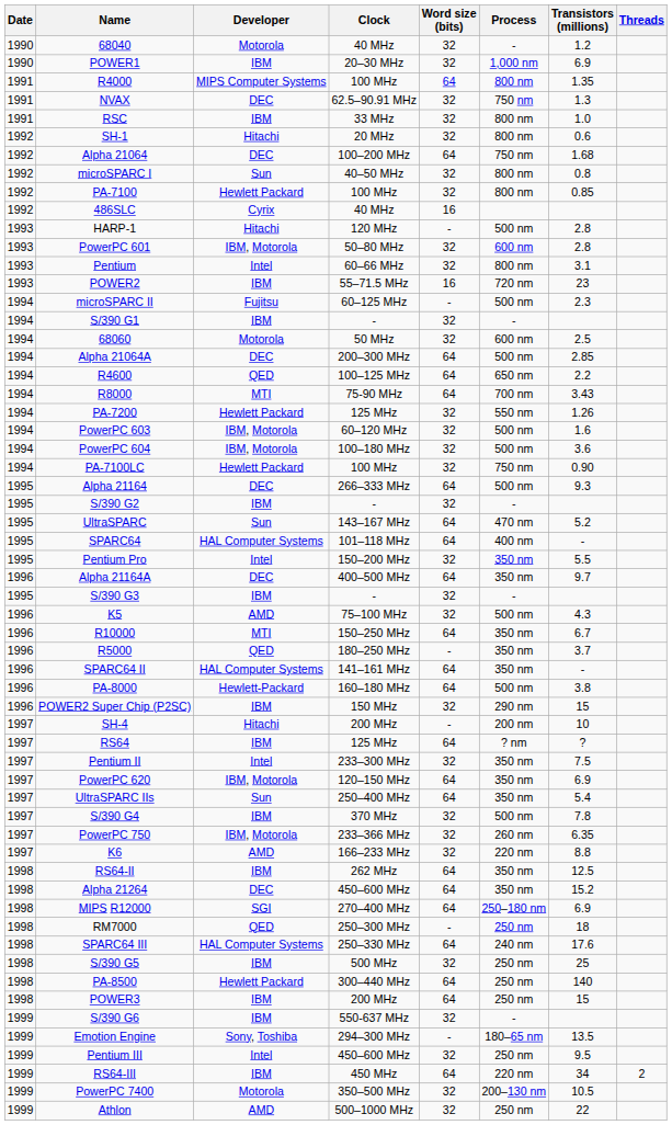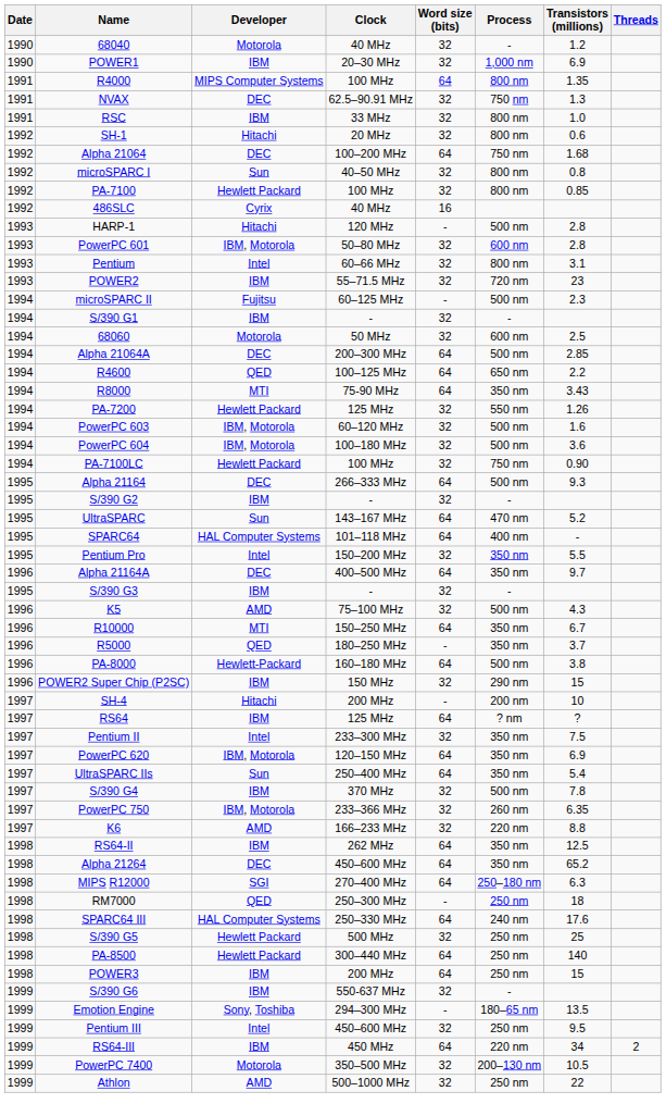 <table class="wikitable sortable" style="text-align:center">
 <tr>
 <th>Date</th>
 <th>Name</th>
 <th>Developer</th>
 <th data-sort-type="number">Clock</th>
 <th data-sort-type="number">Word size<br>(bits)</th>
 <th data-sort-type="number">Process</th>
 <th data-sort-type="number">Transistors<br>(millions)</th>
 <th data-sort-type="number"><a href='#'>Threads</a></th>
 </tr>
 <tr>
 <td>1990</td>
 <td><a href='#'>68040</a></td>
 <td><a href='#'>Motorola</a></td>
 <td>40 MHz</td>
 <td>32</td>
 <td>-</td>
 <td>1.2</td>
 <td></td>
 </tr>
 <tr>
 <td>1990</td>
 <td><a href='#'>POWER1</a></td>
 <td><a href='#'>IBM</a></td>
 <td>20–30 MHz</td>
 <td>32</td>
 <td><a href='#'>1,000 nm</a></td>
 <td>6.9</td>
 <td></td>
 </tr>
 <tr>
 <td>1991</td>
 <td><a href='#'>R4000</a></td>
 <td><a href='#'>MIPS Computer Systems</a></td>
 <td>100 MHz</td>
 <td><a href='#'>64</a></td>
 <td><a href='#'>800 nm</a></td>
 <td>1.35</td>
 <td></td>
 </tr>
 <tr>
 <td>1991</td>
 <td><a href='#'>NVAX</a></td>
 <td><a href='#'>DEC</a></td>
 <td>62.5–90.91 MHz</td>
 <td>32</td>
 <td>750 <a href='#'>nm</a></td>
 <td>1.3</td>
 <td></td>
 </tr>
 <tr>
 <td>1991</td>
 <td><a href='#'>RSC</a></td>
 <td><a href='#'>IBM</a></td>
 <td>33 MHz</td>
 <td>32</td>
 <td>800 nm</td>
 <td>1.0</td>
 <td></td>
 </tr>
 <tr>
 <td>1992</td>
 <td><a href='#'>SH-1</a></td>
 <td><a href='#'>Hitachi</a></td>
 <td>20 MHz</td>
 <td>32</td>
 <td>800 nm</td>
 <td>0.6</td>
 <td></td>
 </tr>
 <tr>
 <td>1992</td>
 <td><a href='#'>Alpha 21064</a></td>
 <td><a href='#'>DEC</a></td>
 <td>100–200 MHz</td>
 <td>64</td>
 <td>750 nm</td>
 <td>1.68</td>
 <td></td>
 </tr>
 <tr>
 <td>1992</td>
 <td><a href='#'>microSPARC I</a></td>
 <td><a href='#'>Sun</a></td>
 <td>40–50 MHz</td>
 <td>32</td>
 <td>800 nm</td>
 <td>0.8</td>
 <td></td>
 </tr>
 <tr>
 <td>1992</td>
 <td><a href='#'>PA-7100</a></td>
 <td><a href='#'>Hewlett Packard</a></td>
 <td>100 MHz</td>
 <td>32</td>
 <td>800 nm</td>
 <td>0.85</td>
 <td></td>
 </tr>
 <tr>
 <td>1992</td>
 <td><a href='#'>486SLC</a></td>
 <td><a href='#'>Cyrix</a></td>
 <td>40 MHz</td>
 <td>16</td>
 <td></td>
 <td></td>
 <td></td>
 </tr>
 <tr>
 <td>1993</td>
 <td>HARP-1</td>
 <td><a href='#'>Hitachi</a></td>
 <td>120 MHz</td>
 <td>-</td>
 <td>500 nm</td>
 <td>2.8</td>
 <td></td>
 </tr>
 <tr>
 <td>1993</td>
 <td><a href='#'>PowerPC 601</a></td>
 <td><a href='#'>IBM</a>, <a href='#'>Motorola</a></td>
 <td>50–80 MHz</td>
 <td>32</td>
 <td><a href='#'>600 nm</a></td>
 <td>2.8</td>
 <td></td>
 </tr>
 <tr>
 <td>1993</td>
 <td><a href='#'>Pentium</a></td>
 <td><a href='#'>Intel</a></td>
 <td>60–66 MHz</td>
 <td>32</td>
 <td>800 nm</td>
 <td>3.1</td>
 <td></td>
 </tr>
 <tr>
 <td>1993</td>
 <td><a href='#'>POWER2</a></td>
 <td><a href='#'>IBM</a></td>
 <td>55–71.5 MHz</td>
-<td>16</td>
+<td>32</td>
 <td>720 nm</td>
 <td>23</td>
 <td></td>
 </tr>
 <tr>
 <td>1994</td>
 <td><a href='#'>microSPARC II</a></td>
 <td><a href='#'>Fujitsu</a></td>
 <td>60–125 MHz</td>
 <td>-</td>
 <td>500 nm</td>
 <td>2.3</td>
 <td></td>
 </tr>
 <tr>
 <td>1994</td>
 <td><a href='#'>S/390 G1</a></td>
 <td><a href='#'>IBM</a></td>
 <td>-</td>
 <td>32</td>
 <td>-</td>
 <td></td>
 <td></td>
 </tr>
 <tr>
 <td>1994</td>
 <td><a href='#'>68060</a></td>
 <td><a href='#'>Motorola</a></td>
 <td>50 MHz</td>
 <td>32</td>
 <td>600 nm</td>
 <td>2.5</td>
 <td></td>
 </tr>
 <tr>
 <td>1994</td>
 <td><a href='#'>Alpha 21064A</a></td>
 <td><a href='#'>DEC</a></td>
 <td>200–300 MHz</td>
 <td>64</td>
 <td>500 nm</td>
 <td>2.85</td>
 <td></td>
 </tr>
 <tr>
 <td>1994</td>
 <td><a href='#'>R4600</a></td>
 <td><a href='#'>QED</a></td>
 <td>100–125 MHz</td>
 <td>64</td>
 <td>650 nm</td>
 <td>2.2</td>
 <td></td>
 </tr>
 <tr>
 <td>1994</td>
 <td><a href='#'>R8000</a></td>
 <td><a href='#'>MTI</a></td>
 <td>75-90 MHz</td>
 <td>64</td>
-<td>700 nm</td>
+<td>350 nm</td>
 <td>3.43</td>
 <td></td>
 </tr>
 <tr>
 <td>1994</td>
 <td><a href='#'>PA-7200</a></td>
 <td><a href='#'>Hewlett Packard</a></td>
 <td>125 MHz</td>
 <td>32</td>
 <td>550 nm</td>
 <td>1.26</td>
 <td></td>
 </tr>
 <tr>
 <td>1994</td>
 <td><a href='#'>PowerPC 603</a></td>
 <td><a href='#'>IBM</a>, <a href='#'>Motorola</a></td>
 <td>60–120 MHz</td>
 <td>32</td>
 <td>500 nm</td>
 <td>1.6</td>
 <td></td>
 </tr>
 <tr>
 <td>1994</td>
 <td><a href='#'>PowerPC 604</a></td>
 <td><a href='#'>IBM</a>, <a href='#'>Motorola</a></td>
 <td>100–180 MHz</td>
 <td>32</td>
 <td>500 nm</td>
 <td>3.6</td>
 <td></td>
 </tr>
 <tr>
 <td>1994</td>
 <td><a href='#'>PA-7100LC</a></td>
 <td><a href='#'>Hewlett Packard</a></td>
 <td>100 MHz</td>
 <td>32</td>
 <td>750 nm</td>
 <td>0.90</td>
 <td></td>
 </tr>
 <tr>
 <td>1995</td>
 <td><a href='#'>Alpha 21164</a></td>
 <td><a href='#'>DEC</a></td>
 <td>266–333 MHz</td>
 <td>64</td>
 <td>500 nm</td>
 <td>9.3</td>
 <td></td>
 </tr>
 <tr>
 <td>1995</td>
 <td><a href='#'>S/390 G2</a></td>
 <td><a href='#'>IBM</a></td>
 <td>-</td>
 <td>32</td>
 <td>-</td>
 <td></td>
 <td></td>
 </tr>
 <tr>
 <td>1995</td>
 <td><a href='#'>UltraSPARC</a></td>
 <td><a href='#'>Sun</a></td>
 <td>143–167 MHz</td>
 <td>64</td>
 <td>470 nm</td>
 <td>5.2</td>
 <td></td>
 </tr>
 <tr>
 <td>1995</td>
 <td><a href='#'>SPARC64</a></td>
 <td><a href='#'>HAL Computer Systems</a></td>
 <td>101–118 MHz</td>
 <td>64</td>
 <td>400 nm</td>
 <td>-</td>
 <td></td>
 </tr>
 <tr>
 <td>1995</td>
 <td><a href='#'>Pentium Pro</a></td>
 <td><a href='#'>Intel</a></td>
 <td>150–200 MHz</td>
 <td>32</td>
 <td><a href='#'>350 nm</a></td>
 <td>5.5</td>
 <td></td>
 </tr>
 <tr>
 <td>1996</td>
 <td><a href='#'>Alpha 21164A</a></td>
 <td><a href='#'>DEC</a></td>
 <td>400–500 MHz</td>
 <td>64</td>
 <td>350 nm</td>
 <td>9.7</td>
 <td></td>
 </tr>
 <tr>
 <td>1995</td>
 <td><a href='#'>S/390 G3</a></td>
 <td><a href='#'>IBM</a></td>
 <td>-</td>
 <td>32</td>
 <td>-</td>
 <td></td>
 <td></td>
 </tr>
 <tr>
 <td>1996</td>
 <td><a href='#'>K5</a></td>
 <td><a href='#'>AMD</a></td>
 <td>75–100 MHz</td>
 <td>32</td>
 <td>500 nm</td>
 <td>4.3</td>
 <td></td>
 </tr>
 <tr>
 <td>1996</td>
 <td><a href='#'>R10000</a></td>
 <td><a href='#'>MTI</a></td>
 <td>150–250 MHz</td>
 <td>64</td>
 <td>350 nm</td>
 <td>6.7</td>
 <td></td>
 </tr>
 <tr>
 <td>1996</td>
 <td><a href='#'>R5000</a></td>
 <td><a href='#'>QED</a></td>
 <td>180–250 MHz</td>
 <td>-</td>
 <td>350 nm</td>
 <td>3.7</td>
 <td></td>
 </tr>
 <tr>
 <td>1996</td>
-<td><a href='#'>SPARC64 II</a></td>
-<td><a href='#'>HAL Computer Systems</a></td>
-<td>141–161 MHz</td>
-<td>64</td>
-<td>350 nm</td>
-<td>-</td>
-<td></td>
-</tr>
-<tr>
-<td>1996</td>
 <td><a href='#'>PA-8000</a></td>
 <td><a href='#'>Hewlett-Packard</a></td>
 <td>160–180 MHz</td>
 <td>64</td>
 <td>500 nm</td>
 <td>3.8</td>
 <td></td>
 </tr>
 <tr>
 <td>1996</td>
 <td><a href='#'>POWER2 Super Chip (P2SC)</a></td>
 <td><a href='#'>IBM</a></td>
 <td>150 MHz</td>
 <td>32</td>
 <td>290 nm</td>
 <td>15</td>
 <td></td>
 </tr>
 <tr>
 <td>1997</td>
 <td><a href='#'>SH-4</a></td>
 <td><a href='#'>Hitachi</a></td>
 <td>200 MHz</td>
 <td>-</td>
 <td>200 nm</td>
 <td>10</td>
 <td></td>
 </tr>
 <tr>
 <td>1997</td>
 <td><a href='#'>RS64</a></td>
 <td><a href='#'>IBM</a></td>
 <td>125 MHz</td>
 <td>64</td>
 <td>? nm</td>
 <td>?</td>
 <td></td>
 </tr>
 <tr>
 <td>1997</td>
 <td><a href='#'>Pentium II</a></td>
 <td><a href='#'>Intel</a></td>
 <td>233–300 MHz</td>
 <td>32</td>
 <td>350 nm</td>
 <td>7.5</td>
 <td></td>
 </tr>
 <tr>
 <td>1997</td>
 <td><a href='#'>PowerPC 620</a></td>
 <td><a href='#'>IBM</a>, <a href='#'>Motorola</a></td>
 <td>120–150 MHz</td>
 <td>64</td>
 <td>350 nm</td>
 <td>6.9</td>
 <td></td>
 </tr>
 <tr>
 <td>1997</td>
 <td><a href='#'>UltraSPARC IIs</a></td>
 <td><a href='#'>Sun</a></td>
 <td>250–400 MHz</td>
 <td>64</td>
 <td>350 nm</td>
 <td>5.4</td>
 <td></td>
 </tr>
 <tr>
 <td>1997</td>
 <td><a href='#'>S/390 G4</a></td>
 <td><a href='#'>IBM</a></td>
 <td>370 MHz</td>
 <td>32</td>
 <td>500 nm</td>
 <td>7.8</td>
 <td></td>
 </tr>
 <tr>
 <td>1997</td>
 <td><a href='#'>PowerPC 750</a></td>
 <td><a href='#'>IBM</a>, <a href='#'>Motorola</a></td>
 <td>233–366 MHz</td>
 <td>32</td>
 <td>260 nm</td>
 <td>6.35</td>
 <td></td>
 </tr>
 <tr>
 <td>1997</td>
 <td><a href='#'>K6</a></td>
 <td><a href='#'>AMD</a></td>
 <td>166–233 MHz</td>
 <td>32</td>
 <td>220 nm</td>
 <td>8.8</td>
 <td></td>
 </tr>
 <tr>
 <td>1998</td>
 <td><a href='#'>RS64-II</a></td>
 <td><a href='#'>IBM</a></td>
 <td>262 MHz</td>
 <td>64</td>
 <td>350 nm</td>
 <td>12.5</td>
 <td></td>
 </tr>
 <tr>
 <td>1998</td>
 <td><a href='#'>Alpha 21264</a></td>
 <td><a href='#'>DEC</a></td>
 <td>450–600 MHz</td>
 <td>64</td>
 <td>350 nm</td>
-<td>15.2</td>
+<td>65.2</td>
 <td></td>
 </tr>
 <tr>
 <td>1998</td>
 <td><a href='#'>MIPS</a> <a href='#'>R12000</a></td>
 <td><a href='#'>SGI</a></td>
 <td>270–400 MHz</td>
 <td>64</td>
 <td><a href='#'>250</a>–<a href='#'>180 nm</a></td>
-<td>6.9</td>
+<td>6.3</td>
 <td></td>
 </tr>
 <tr>
 <td>1998</td>
 <td>RM7000</td>
 <td><a href='#'>QED</a></td>
 <td>250–300 MHz</td>
 <td>-</td>
 <td><a href='#'>250 nm</a></td>
 <td>18</td>
 <td></td>
 </tr>
 <tr>
 <td>1998</td>
 <td><a href='#'>SPARC64 III</a></td>
 <td><a href='#'>HAL Computer Systems</a></td>
 <td>250–330 MHz</td>
 <td>64</td>
 <td>240 nm</td>
 <td>17.6</td>
 <td></td>
 </tr>
 <tr>
 <td>1998</td>
 <td><a href='#'>S/390 G5</a></td>
-<td><a href='#'>IBM</a></td>
+<td><a href='#'>Hewlett Packard</a></td>
 <td>500 MHz</td>
 <td>32</td>
 <td>250 nm</td>
 <td>25</td>
 <td></td>
 </tr>
 <tr>
 <td>1998</td>
 <td><a href='#'>PA-8500</a></td>
 <td><a href='#'>Hewlett Packard</a></td>
 <td>300–440 MHz</td>
 <td>64</td>
 <td>250 nm</td>
 <td>140 </td>
 <td></td>
 </tr>
 <tr>
 <td>1998</td>
 <td><a href='#'>POWER3</a></td>
 <td><a href='#'>IBM</a></td>
 <td>200 MHz</td>
 <td>64</td>
 <td>250 nm</td>
 <td>15</td>
 <td></td>
 </tr>
 <tr>
 <td>1999</td>
 <td><a href='#'>S/390 G6</a></td>
 <td><a href='#'>IBM</a></td>
 <td>550-637 MHz</td>
 <td>32</td>
 <td>-</td>
 <td></td>
 <td></td>
 </tr>
 <tr>
 <td>1999</td>
 <td><a href='#'>Emotion Engine</a></td>
 <td><a href='#'>Sony</a>, <a href='#'>Toshiba</a></td>
 <td>294–300 MHz</td>
 <td>-</td>
 <td>180–<a href='#'>65 nm</a></td>
 <td>13.5</td>
 <td></td>
 </tr>
 <tr>
 <td>1999</td>
 <td><a href='#'>Pentium III</a></td>
 <td><a href='#'>Intel</a></td>
 <td>450–600 MHz</td>
 <td>32</td>
 <td>250 nm</td>
 <td>9.5</td>
 <td></td>
 </tr>
 <tr>
 <td>1999</td>
 <td><a href='#'>RS64-III</a></td>
 <td><a href='#'>IBM</a></td>
 <td>450 MHz</td>
 <td>64</td>
 <td>220 nm</td>
 <td>34</td>
 <td>2</td>
 </tr>
 <tr>
 <td>1999</td>
 <td><a href='#'>PowerPC 7400</a></td>
 <td><a href='#'>Motorola</a></td>
 <td>350–500 MHz</td>
 <td>32</td>
 <td>200–<a href='#'>130&nbsp;nm</a></td>
 <td>10.5</td>
 <td></td>
 </tr>
 <tr>
 <td>1999</td>
 <td><a href='#'>Athlon</a></td>
 <td><a href='#'>AMD</a></td>
 <td>500–1000 MHz</td>
 <td>32</td>
 <td>250 nm</td>
 <td>22</td>
 <td></td>
 </tr>
 </table>
